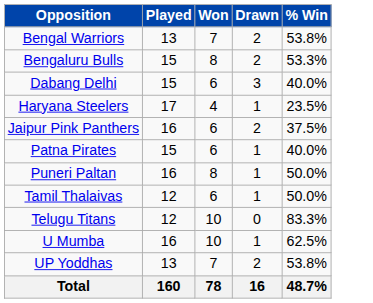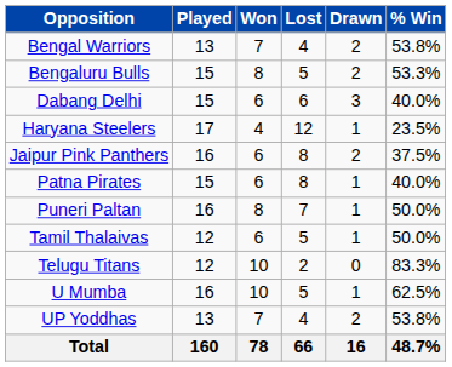 <table class="wikitable sortable" style="text-align: center; font-size: 100%" align="center" width:"80%">
 <tr>
 <th style="background:#04a; color:#fff;">Opposition</th>
 <th style="background:#04a; color:#fff;">Played</th>
 <th style="background:#04a; color:#fff;">Won</th>
+<th style="background:#04a; color:#fff;">Lost</th>
 <th style="background:#04a; color:#fff;">Drawn</th>
 <th style="background:#04a; color:#fff;">% Win</th>
 </tr>
 <tr>
 <td><a href='#'>Bengal Warriors</a></td>
 <td>13</td>
 <td>7</td>
+<td>4</td>
 <td>2</td>
 <td>53.8%</td>
 </tr>
 <tr>
 <td><a href='#'>Bengaluru Bulls</a></td>
 <td>15</td>
 <td>8</td>
+<td>5</td>
 <td>2</td>
 <td>53.3%</td>
 </tr>
 <tr>
 <td><a href='#'>Dabang Delhi</a></td>
 <td>15</td>
+<td>6</td>
 <td>6</td>
 <td>3</td>
 <td>40.0%</td>
 </tr>
 <tr>
 <td><a href='#'>Haryana Steelers</a></td>
 <td>17</td>
 <td>4</td>
+<td>12</td>
 <td>1</td>
 <td>23.5%</td>
 </tr>
 <tr>
 <td><a href='#'>Jaipur Pink Panthers</a></td>
 <td>16</td>
 <td>6</td>
+<td>8</td>
 <td>2</td>
 <td>37.5%</td>
 </tr>
 <tr>
 <td><a href='#'>Patna Pirates</a></td>
 <td>15</td>
 <td>6</td>
+<td>8</td>
 <td>1</td>
 <td>40.0%</td>
 </tr>
 <tr>
 <td><a href='#'>Puneri Paltan</a></td>
 <td>16</td>
 <td>8</td>
+<td>7</td>
 <td>1</td>
 <td>50.0%</td>
 </tr>
 <tr>
 <td><a href='#'>Tamil Thalaivas</a></td>
 <td>12</td>
 <td>6</td>
+<td>5</td>
 <td>1</td>
 <td>50.0%</td>
 </tr>
 <tr>
 <td><a href='#'>Telugu Titans</a></td>
 <td>12</td>
 <td>10</td>
+<td>2</td>
 <td>0</td>
 <td>83.3%</td>
 </tr>
 <tr>
 <td><a href='#'>U Mumba</a></td>
 <td>16</td>
 <td>10</td>
+<td>5</td>
 <td>1</td>
 <td>62.5%</td>
 </tr>
 <tr>
 <td><a href='#'>UP Yoddhas</a></td>
 <td>13</td>
 <td>7</td>
+<td>4</td>
 <td>2</td>
 <td>53.8%</td>
 </tr>
 <tr>
 <th>Total</th>
 <th>160</th>
 <th>78</th>
+<th>66</th>
 <th>16</th>
 <th>48.7%</th>
 </tr>
 </table>
